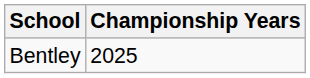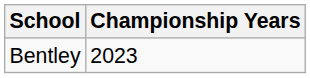 <table class="wikitable">
 <tr>
 <th>School</th>
 <th>Championship Years</th>
 </tr>
 <tr>
 <td>Bentley</td>
-<td>2025</td>
+<td>2023</td>
 </tr>
 </table>
